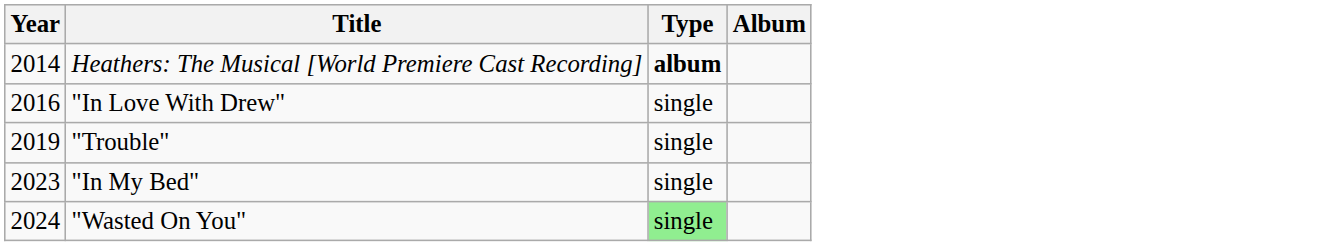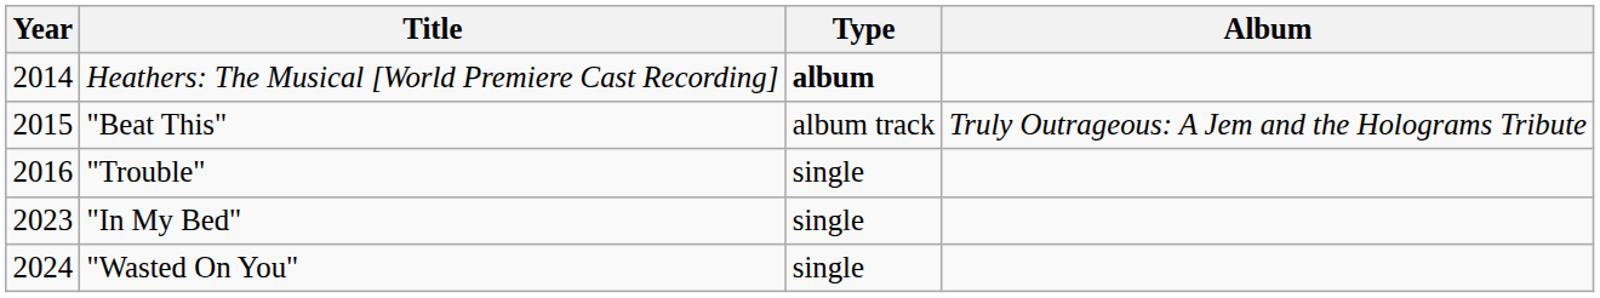 <table class="wikitable">
 <tr>
 <th>Year</th>
 <th>Title</th>
 <th>Type</th>
 <th>Album</th>
 </tr>
 <tr>
 <td>2014</td>
 <td><em>Heathers: The Musical [World Premiere Cast Recording]</em></td>
 <td><strong>album</strong></td>
 <td></td>
 </tr>
 <tr>
-<td>2016</td>
-<td>"In Love With Drew"</td>
-<td>single</td>
-<td></td>
+<td>2015</td>
+<td>"Beat This"</td>
+<td>album track</td>
+<td><em>Truly Outrageous: A Jem and the Holograms Tribute</em></td>
 </tr>
 <tr>
-<td>2019</td>
+<td>2016</td>
 <td>"Trouble"</td>
 <td>single</td>
 <td></td>
 </tr>
 <tr>
 <td>2023</td>
 <td>"In My Bed"</td>
 <td>single</td>
 <td></td>
 </tr>
 <tr>
 <td>2024</td>
 <td>"Wasted On You"</td>
-<td style="background: lightgreen;">single</td>
+<td>single</td>
 <td></td>
 </tr>
 </table>
